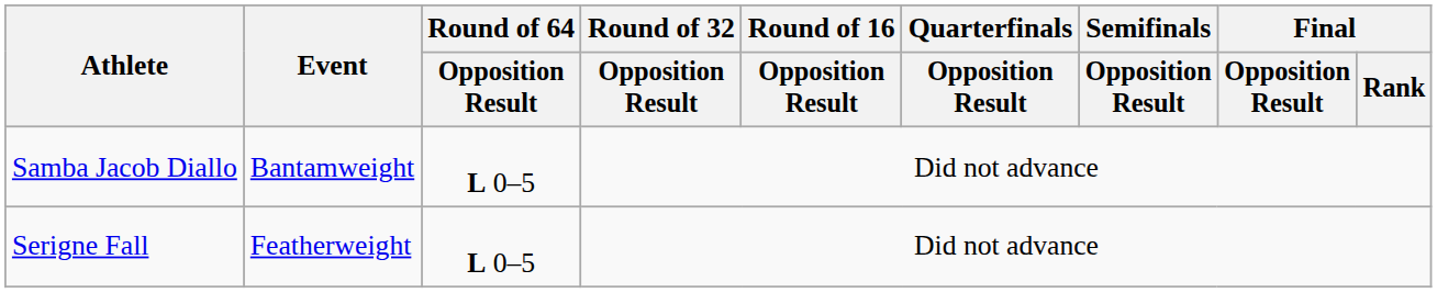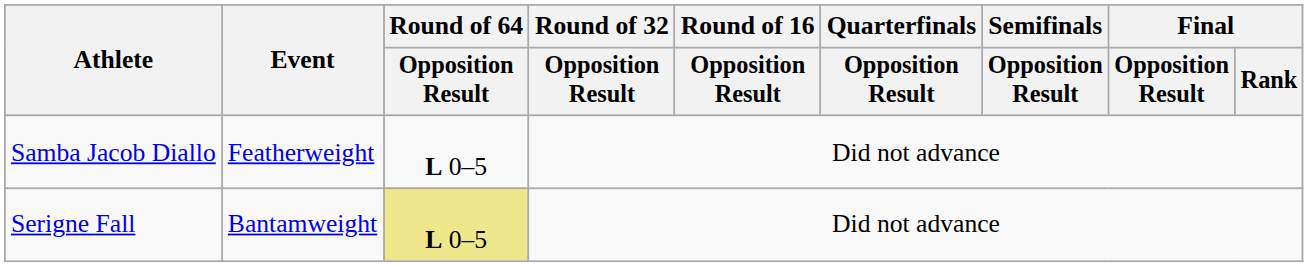 <table class="wikitable" style="font-size:90%">
 <tr>
 <th rowspan="2">Athlete</th>
 <th rowspan="2">Event</th>
 <th>Round of 64</th>
 <th>Round of 32</th>
 <th>Round of 16</th>
 <th>Quarterfinals</th>
 <th>Semifinals</th>
 <th colspan=2>Final</th>
 </tr>
 <tr style="font-size:95%">
 <th>Opposition<br>Result</th>
 <th>Opposition<br>Result</th>
 <th>Opposition<br>Result</th>
 <th>Opposition<br>Result</th>
 <th>Opposition<br>Result</th>
 <th>Opposition<br>Result</th>
 <th>Rank</th>
 </tr>
 <tr align=center>
 <td align=left><a href='#'>Samba Jacob Diallo</a></td>
-<td align=left><a href='#'>Bantamweight</a></td>
+<td align=left><a href='#'>Featherweight</a></td>
 <td><br><strong>L</strong> 0–5</td>
 <td colspan=6>Did not advance</td>
 </tr>
 <tr align=center>
 <td align=left><a href='#'>Serigne Fall</a></td>
-<td align=left><a href='#'>Featherweight</a></td>
-<td><br><strong>L</strong> 0–5</td>
+<td align=left><a href='#'>Bantamweight</a></td>
+<td style="background: khaki;"><br><strong>L</strong> 0–5</td>
 <td colspan=6>Did not advance</td>
 </tr>
 </table>
